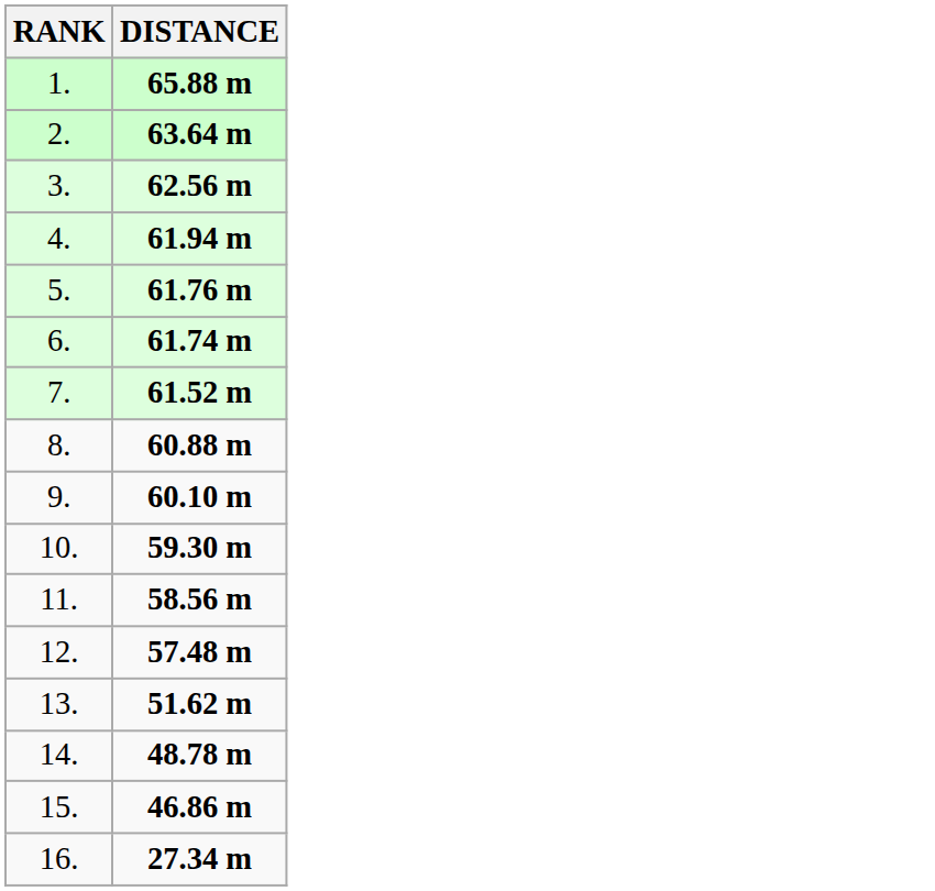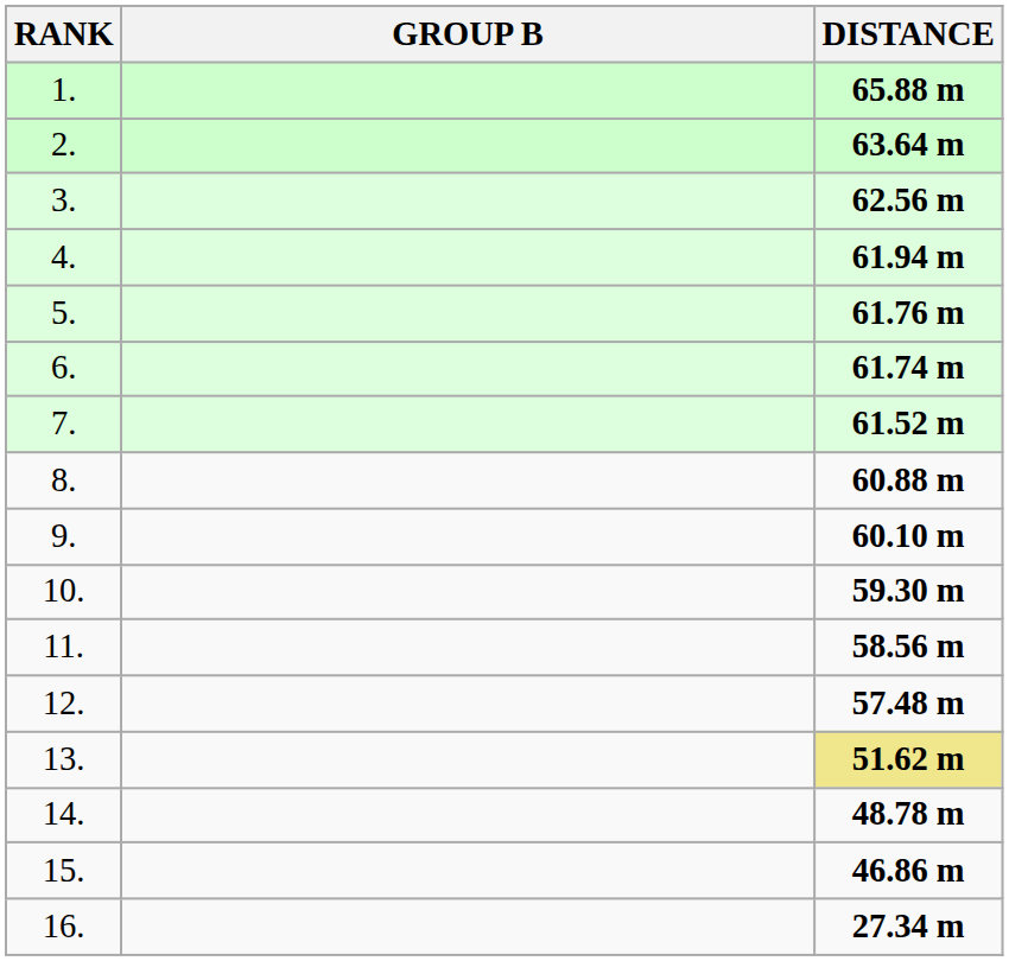 <table class="wikitable" style="border-collapse: collapse; font-size: 90%;">
 <tr>
 <th>RANK</th>
+<th style="width: 20em">GROUP B</th>
 <th style="width: 5em">DISTANCE</th>
 </tr>
 <tr style="background:#ccffcc;">
 <td align="center">1.</td>
+<td></td>
 <td align="center"><strong>65.88 m</strong></td>
 </tr>
 <tr style="background:#ccffcc;">
 <td align="center">2.</td>
+<td></td>
 <td align="center"><strong>63.64 m</strong></td>
 </tr>
 <tr style="background:#ddffdd;">
 <td align="center">3.</td>
+<td></td>
 <td align="center"><strong>62.56 m</strong></td>
 </tr>
 <tr style="background:#ddffdd;">
 <td align="center">4.</td>
+<td></td>
 <td align="center"><strong>61.94 m</strong></td>
 </tr>
 <tr style="background:#ddffdd;">
 <td align="center">5.</td>
+<td></td>
 <td align="center"><strong>61.76 m</strong></td>
 </tr>
 <tr style="background:#ddffdd;">
 <td align="center">6.</td>
+<td></td>
 <td align="center"><strong>61.74 m</strong></td>
 </tr>
 <tr style="background:#ddffdd;">
 <td align="center">7.</td>
+<td></td>
 <td align="center"><strong>61.52 m</strong></td>
 </tr>
 <tr>
 <td align="center">8.</td>
+<td></td>
 <td align="center"><strong>60.88 m</strong></td>
 </tr>
 <tr>
 <td align="center">9.</td>
+<td></td>
 <td align="center"><strong>60.10 m</strong></td>
 </tr>
 <tr>
 <td align="center">10.</td>
+<td></td>
 <td align="center"><strong>59.30 m</strong></td>
 </tr>
 <tr>
 <td align="center">11.</td>
+<td></td>
 <td align="center"><strong>58.56 m</strong></td>
 </tr>
 <tr>
 <td align="center">12.</td>
+<td></td>
 <td align="center"><strong>57.48 m</strong></td>
 </tr>
 <tr>
 <td align="center">13.</td>
-<td align="center"><strong>51.62 m</strong></td>
+<td></td>
+<td align="center" style="background: khaki;"><strong>51.62 m</strong></td>
 </tr>
 <tr>
 <td align="center">14.</td>
+<td></td>
 <td align="center"><strong>48.78 m</strong></td>
 </tr>
 <tr>
 <td align="center">15.</td>
+<td></td>
 <td align="center"><strong>46.86 m</strong></td>
 </tr>
 <tr>
 <td align="center">16.</td>
+<td></td>
 <td align="center"><strong>27.34 m</strong></td>
 </tr>
 </table>
